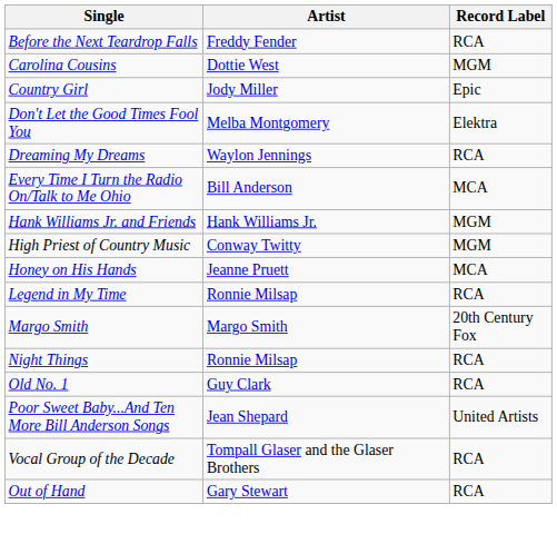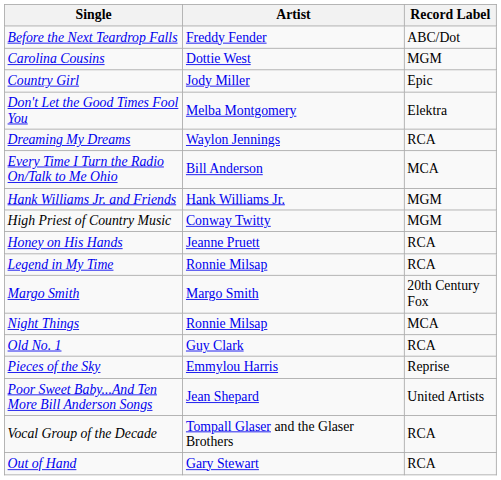 <table class="wikitable sortable">
 <tr>
 <th width="200">Single</th>
 <th width="250">Artist</th>
 <th width="100">Record Label</th>
 </tr>
 <tr>
 <td><em><a href='#'>Before the Next Teardrop Falls</a></em></td>
 <td><a href='#'>Freddy Fender</a></td>
-<td>RCA</td>
+<td>ABC/Dot</td>
 </tr>
 <tr>
 <td><em><a href='#'>Carolina Cousins</a></em></td>
 <td><a href='#'>Dottie West</a></td>
 <td>MGM</td>
 </tr>
 <tr>
 <td><em><a href='#'>Country Girl</a></em></td>
 <td><a href='#'>Jody Miller</a></td>
 <td>Epic</td>
 </tr>
 <tr>
 <td><em><a href='#'>Don't Let the Good Times Fool You</a></em></td>
 <td><a href='#'>Melba Montgomery</a></td>
 <td>Elektra</td>
 </tr>
 <tr>
 <td><em><a href='#'>Dreaming My Dreams</a></em></td>
 <td><a href='#'>Waylon Jennings</a></td>
 <td>RCA</td>
 </tr>
 <tr>
 <td><em><a href='#'>Every Time I Turn the Radio On/Talk to Me Ohio</a></em></td>
 <td><a href='#'>Bill Anderson</a></td>
 <td>MCA</td>
 </tr>
 <tr>
 <td><em><a href='#'>Hank Williams Jr. and Friends</a></em></td>
 <td><a href='#'>Hank Williams Jr.</a></td>
 <td>MGM</td>
 </tr>
 <tr>
 <td><em>High Priest of Country Music</em></td>
 <td><a href='#'>Conway Twitty</a></td>
 <td>MGM</td>
 </tr>
 <tr>
 <td><em><a href='#'>Honey on His Hands</a></em></td>
 <td><a href='#'>Jeanne Pruett</a></td>
-<td>MCA</td>
+<td>RCA</td>
 </tr>
 <tr>
 <td><em><a href='#'>Legend in My Time</a></em></td>
 <td><a href='#'>Ronnie Milsap</a></td>
 <td>RCA</td>
 </tr>
 <tr>
 <td><em><a href='#'>Margo Smith</a></em></td>
 <td><a href='#'>Margo Smith</a></td>
 <td>20th Century Fox</td>
 </tr>
 <tr>
 <td><em><a href='#'>Night Things</a></em></td>
 <td><a href='#'>Ronnie Milsap</a></td>
-<td>RCA</td>
+<td>MCA</td>
 </tr>
 <tr>
 <td><em><a href='#'>Old No. 1</a></em></td>
 <td><a href='#'>Guy Clark</a></td>
 <td>RCA</td>
+</tr>
+<tr>
+<td><em><a href='#'>Pieces of the Sky</a></em></td>
+<td><a href='#'>Emmylou Harris</a></td>
+<td>Reprise</td>
 </tr>
 <tr>
 <td><em><a href='#'>Poor Sweet Baby...And Ten More Bill Anderson Songs</a></em></td>
 <td><a href='#'>Jean Shepard</a></td>
 <td>United Artists</td>
 </tr>
 <tr>
 <td><em>Vocal Group of the Decade</em></td>
 <td><a href='#'>Tompall Glaser</a> and the Glaser Brothers</td>
 <td>RCA</td>
 </tr>
 <tr>
 <td><em><a href='#'>Out of Hand</a></em></td>
 <td><a href='#'>Gary Stewart</a></td>
 <td>RCA</td>
 </tr>
 </table>
